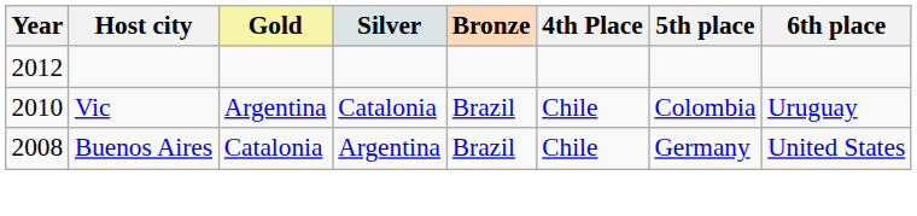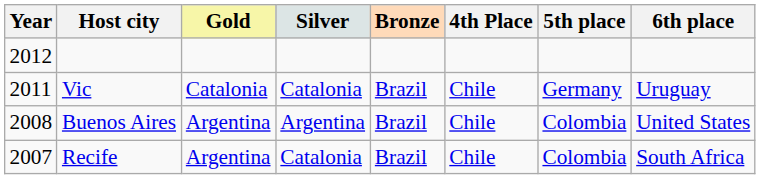 <table class="wikitable sortable">
 <tr>
 <th>Year</th>
 <th>Host city</th>
 <th style="background-color: #F7F6A8;"> Gold</th>
 <th style="background-color: #DCE5E5;"> Silver</th>
 <th style="background-color: #FFDAB9;"> Bronze</th>
 <th>4th Place</th>
 <th>5th place</th>
 <th>6th place</th>
 </tr>
 <tr>
 <td>2012</td>
 <td></td>
 <td></td>
 <td></td>
 <td></td>
 <td></td>
 <td></td>
 <td></td>
 </tr>
 <tr>
-<td>2010</td>
+<td>2011</td>
 <td> <a href='#'>Vic</a></td>
+<td> <a href='#'>Catalonia</a></td>
+<td> <a href='#'>Catalonia</a></td>
+<td> <a href='#'>Brazil</a></td>
+<td> <a href='#'>Chile</a></td>
+<td> <a href='#'>Germany</a></td>
+<td> <a href='#'>Uruguay</a></td>
+</tr>
+<tr>
+<td>2008</td>
+<td> <a href='#'>Buenos Aires</a></td>
+<td> <a href='#'>Argentina</a></td>
+<td> <a href='#'>Argentina</a></td>
+<td> <a href='#'>Brazil</a></td>
+<td> <a href='#'>Chile</a></td>
+<td> <a href='#'>Colombia</a></td>
+<td> <a href='#'>United States</a></td>
+</tr>
+<tr>
+<td>2007</td>
+<td> <a href='#'>Recife</a></td>
 <td> <a href='#'>Argentina</a></td>
 <td> <a href='#'>Catalonia</a></td>
 <td> <a href='#'>Brazil</a></td>
 <td> <a href='#'>Chile</a></td>
 <td> <a href='#'>Colombia</a></td>
-<td> <a href='#'>Uruguay</a></td>
-</tr>
-<tr>
-<td>2008</td>
-<td> <a href='#'>Buenos Aires</a></td>
-<td> <a href='#'>Catalonia</a></td>
-<td> <a href='#'>Argentina</a></td>
-<td> <a href='#'>Brazil</a></td>
-<td> <a href='#'>Chile</a></td>
-<td> <a href='#'>Germany</a></td>
-<td> <a href='#'>United States</a></td>
+<td> <a href='#'>South Africa</a></td>
 </tr>
 </table>
